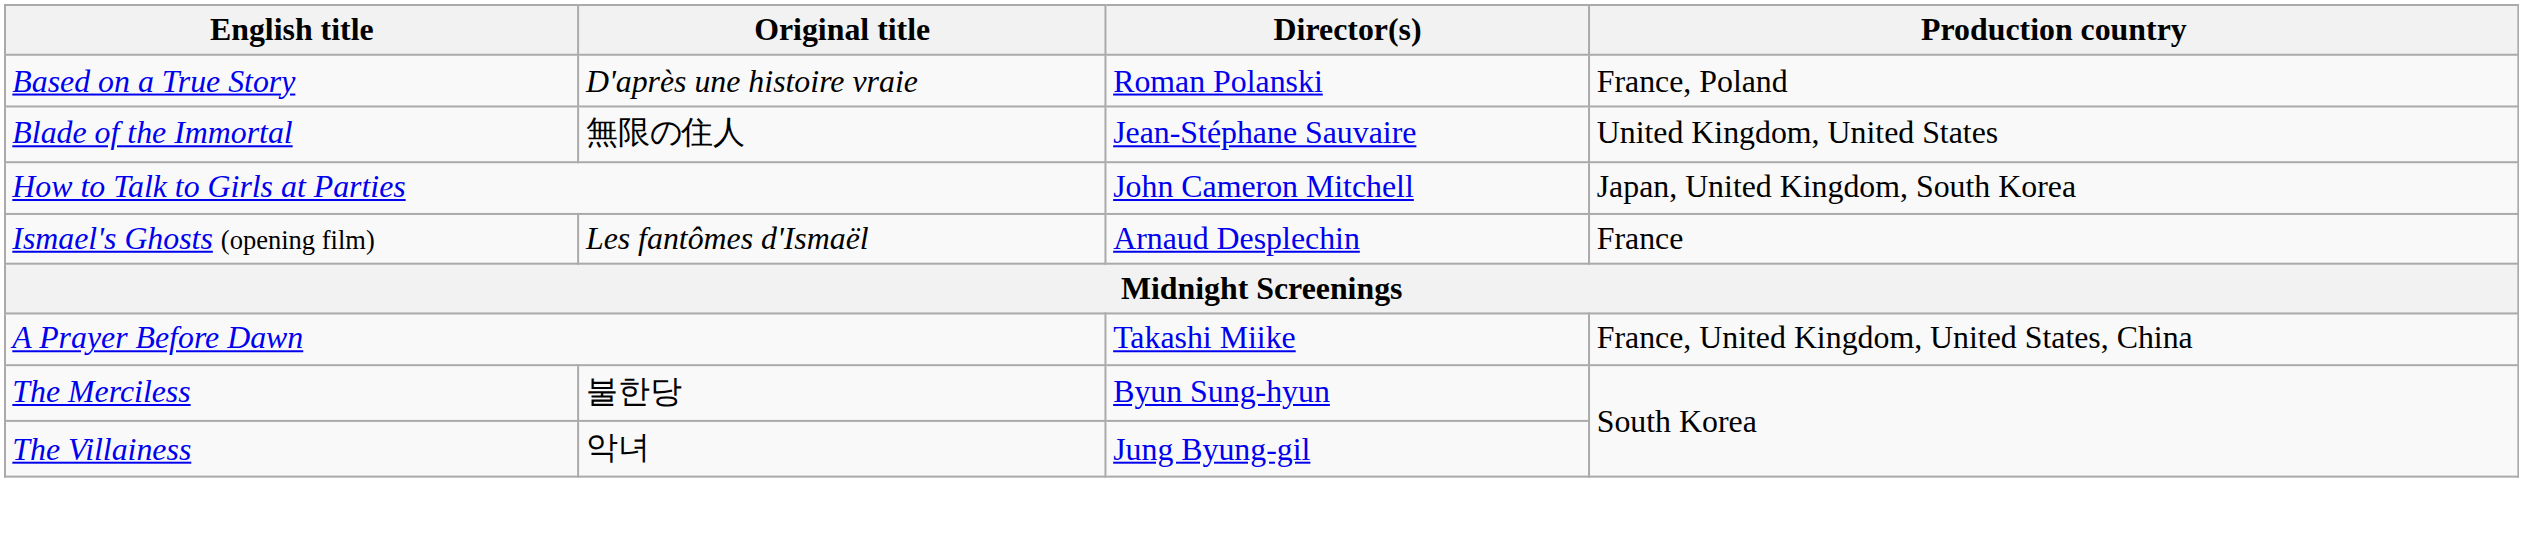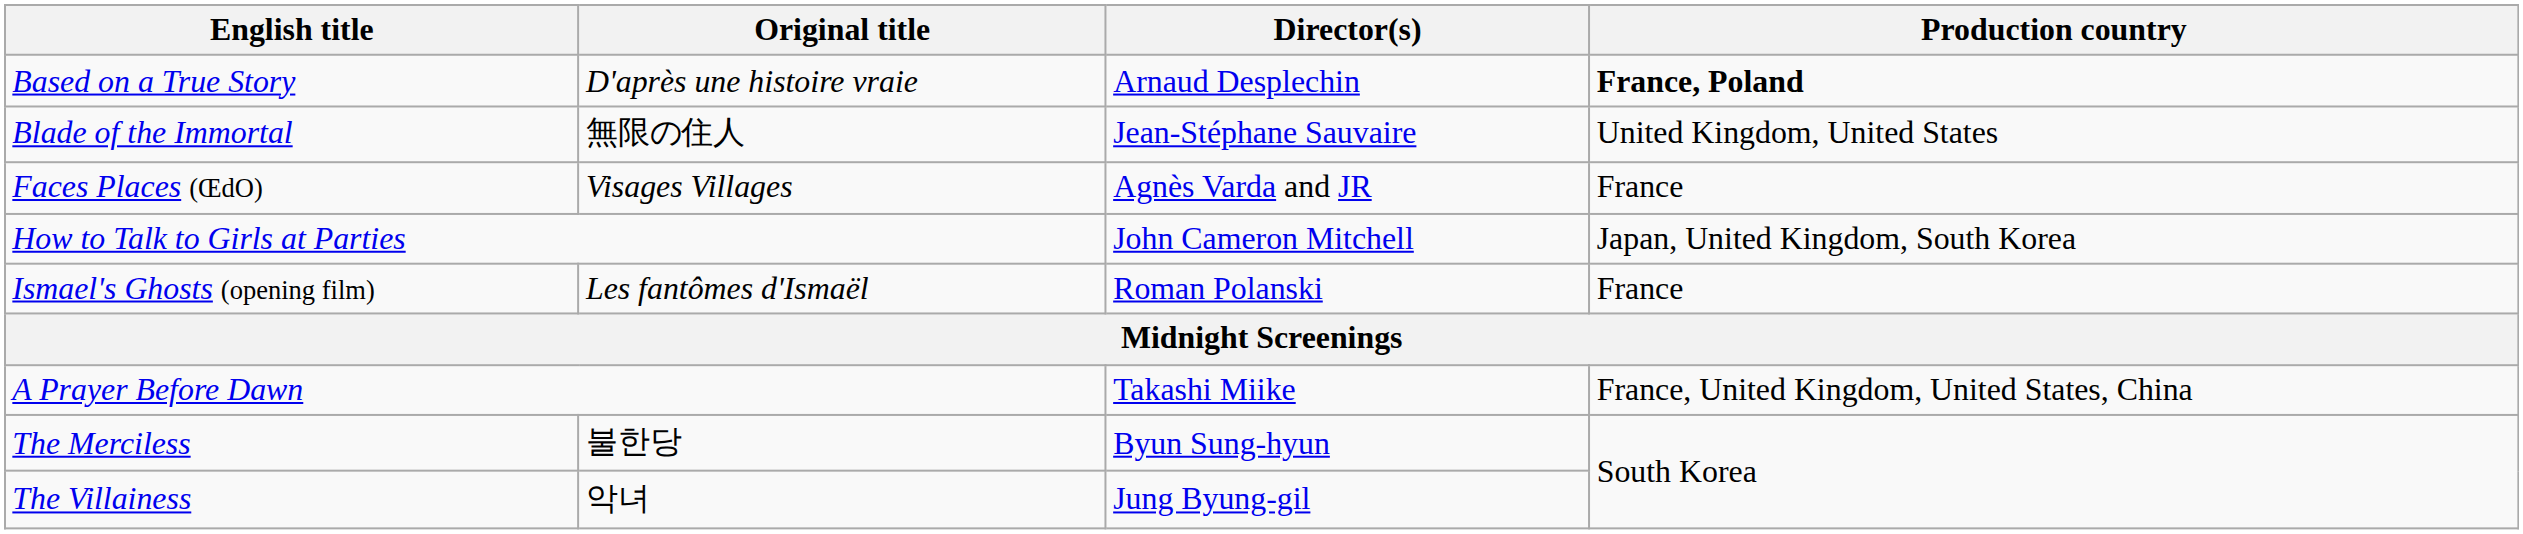 <table class="wikitable" style="width:100%; margin-bottom:2px" cellpadding="5">
 <tr>
 <th scope="col">English title</th>
 <th scope="col">Original title</th>
 <th scope="col">Director(s)</th>
 <th scope="col">Production country</th>
 </tr>
 <tr>
 <td><em><a href='#'>Based on a True Story</a></em></td>
 <td><em>D'après une histoire vraie</em></td>
-<td><a href='#'>Roman Polanski</a></td>
-<td>France, Poland</td>
+<td><a href='#'>Arnaud Desplechin</a></td>
+<td><strong>France, Poland</strong></td>
 </tr>
 <tr>
 <td><em><a href='#'>Blade of the Immortal</a></em></td>
 <td>無限の住人</td>
 <td><a href='#'>Jean-Stéphane Sauvaire</a></td>
 <td>United Kingdom, United States</td>
+</tr>
+<tr>
+<td><em><a href='#'>Faces Places</a></em> <small>(ŒdO)</small></td>
+<td><em>Visages Villages</em></td>
+<td><a href='#'>Agnès Varda</a> and <a href='#'>JR</a></td>
+<td>France</td>
 </tr>
 <tr>
 <td colspan="2"><em><a href='#'>How to Talk to Girls at Parties</a></em></td>
 <td><a href='#'>John Cameron Mitchell</a></td>
 <td>Japan, United Kingdom, South Korea</td>
 </tr>
 <tr>
 <td><em><a href='#'>Ismael's Ghosts</a></em> <small>(opening film)</small></td>
 <td><em>Les fantômes d'Ismaël</em></td>
-<td><a href='#'>Arnaud Desplechin</a></td>
+<td><a href='#'>Roman Polanski</a></td>
 <td>France</td>
 </tr>
 <tr>
 <th colspan="4">Midnight Screenings</th>
 </tr>
 <tr>
 <td colspan="2"><em><a href='#'>A Prayer Before Dawn</a></em></td>
 <td><a href='#'>Takashi Miike</a></td>
 <td>France, United Kingdom, United States, China</td>
 </tr>
 <tr>
 <td><em><a href='#'>The Merciless</a></em></td>
 <td>불한당</td>
 <td><a href='#'>Byun Sung-hyun</a></td>
 <td rowspan="2">South Korea</td>
 </tr>
 <tr>
 <td><em><a href='#'>The Villainess</a></em></td>
 <td>악녀</td>
 <td><a href='#'>Jung Byung-gil</a></td>
 </tr>
 </table>
